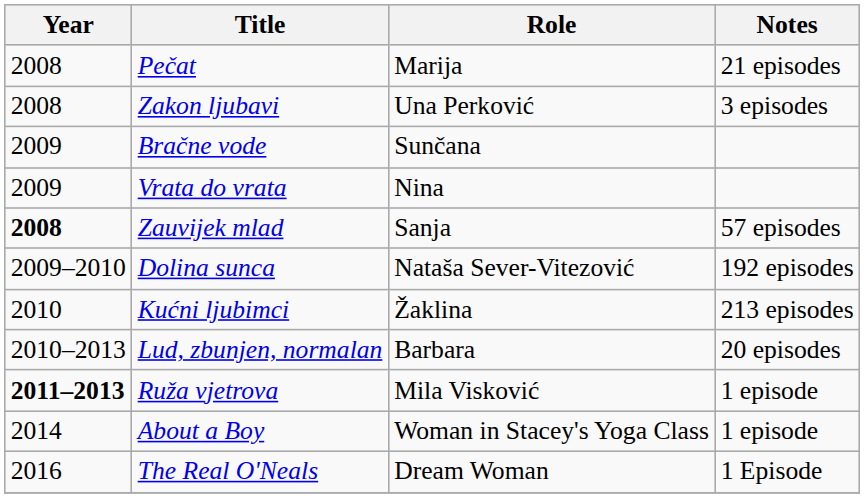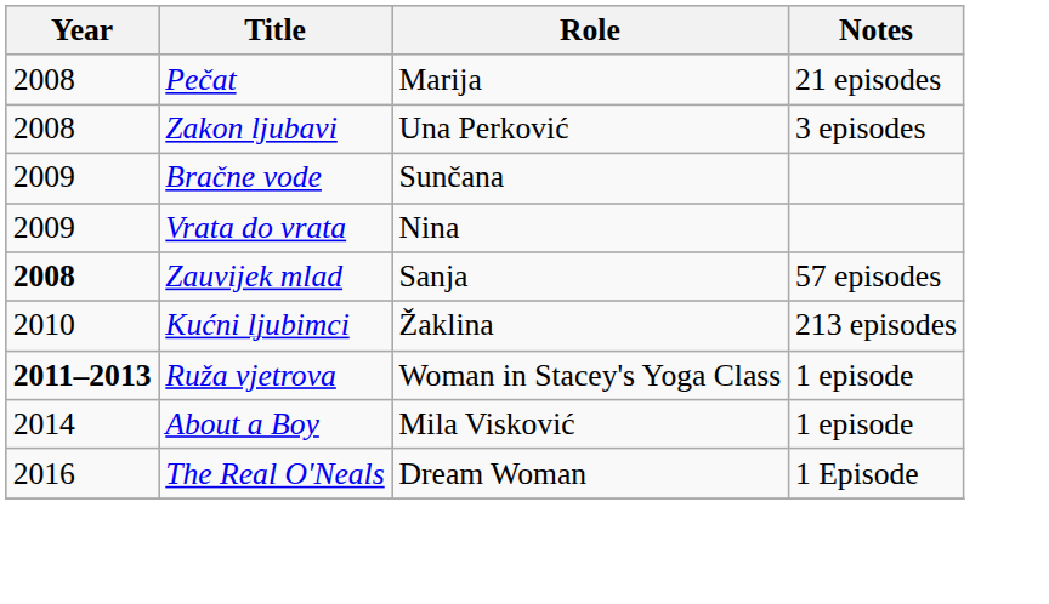 <table class="wikitable sortable">
 <tr>
 <th>Year</th>
 <th>Title</th>
 <th>Role</th>
 <th class="unsortable">Notes</th>
 </tr>
 <tr>
 <td>2008</td>
 <td><em><a href='#'>Pečat</a></em></td>
 <td>Marija</td>
 <td>21 episodes</td>
 </tr>
 <tr>
 <td>2008</td>
 <td><em><a href='#'>Zakon ljubavi</a></em></td>
 <td>Una Perković</td>
 <td>3 episodes</td>
 </tr>
 <tr>
 <td>2009</td>
 <td><em><a href='#'>Bračne vode</a></em></td>
 <td>Sunčana</td>
 <td></td>
 </tr>
 <tr>
 <td>2009</td>
 <td><em><a href='#'>Vrata do vrata</a></em></td>
 <td>Nina</td>
 <td></td>
 </tr>
 <tr>
 <td><strong>2008</strong></td>
 <td><em><a href='#'>Zauvijek mlad</a></em></td>
 <td>Sanja</td>
 <td>57 episodes</td>
 </tr>
 <tr>
-<td>2009–2010</td>
-<td><em><a href='#'>Dolina sunca</a></em></td>
-<td>Nataša Sever-Vitezović</td>
-<td>192 episodes</td>
-</tr>
-<tr>
 <td>2010</td>
 <td><em><a href='#'>Kućni ljubimci</a></em></td>
 <td>Žaklina</td>
 <td>213 episodes</td>
 </tr>
 <tr>
-<td>2010–2013</td>
-<td><em><a href='#'>Lud, zbunjen, normalan</a></em></td>
-<td>Barbara</td>
-<td>20 episodes</td>
-</tr>
-<tr>
 <td><strong>2011–2013</strong></td>
 <td><em><a href='#'>Ruža vjetrova</a></em></td>
-<td>Mila Visković</td>
+<td>Woman in Stacey's Yoga Class</td>
 <td>1 episode</td>
 </tr>
 <tr>
 <td>2014</td>
 <td><em><a href='#'>About a Boy</a></em></td>
-<td>Woman in Stacey's Yoga Class</td>
+<td>Mila Visković</td>
 <td>1 episode</td>
 </tr>
 <tr>
 <td>2016</td>
 <td><em><a href='#'>The Real O'Neals</a></em></td>
 <td>Dream Woman</td>
 <td>1 Episode</td>
 </tr>
 <tr>
 </tr>
 </table>
